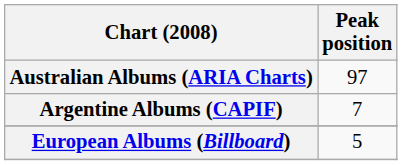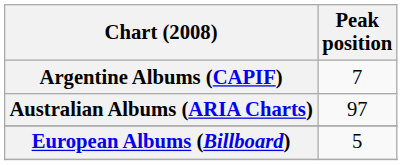 <table class="wikitable sortable plainrowheaders" style="text-align:center">
 <tr>
 <th scope="col">Chart (2008)</th>
 <th scope="col">Peak<br>position</th>
 </tr>
 <tr>
+<th scope="row">Argentine Albums (<a href='#'>CAPIF</a>)</th>
+<td>7</td>
+</tr>
+<tr>
 <th scope="row">Australian Albums (<a href='#'>ARIA Charts</a>)</th>
 <td>97</td>
-</tr>
-<tr>
-<th scope="row">Argentine Albums (<a href='#'>CAPIF</a>)</th>
-<td>7</td>
 </tr>
 <tr>
 </tr>
 <tr>
 </tr>
 <tr>
 </tr>
 <tr>
 </tr>
 <tr>
 </tr>
 <tr>
 </tr>
 <tr>
 <th scope="row"><a href='#'>European Albums</a> (<em><a href='#'>Billboard</a></em>)</th>
 <td>5</td>
 </tr>
 <tr>
 </tr>
 <tr>
 </tr>
 <tr>
 </tr>
 <tr>
 </tr>
 <tr>
 </tr>
 <tr>
 </tr>
 <tr>
 </tr>
 <tr>
 </tr>
 <tr>
 </tr>
 <tr>
 </tr>
 <tr>
 </tr>
 <tr>
 </tr>
 <tr>
 </tr>
 <tr>
 </tr>
 </table>
